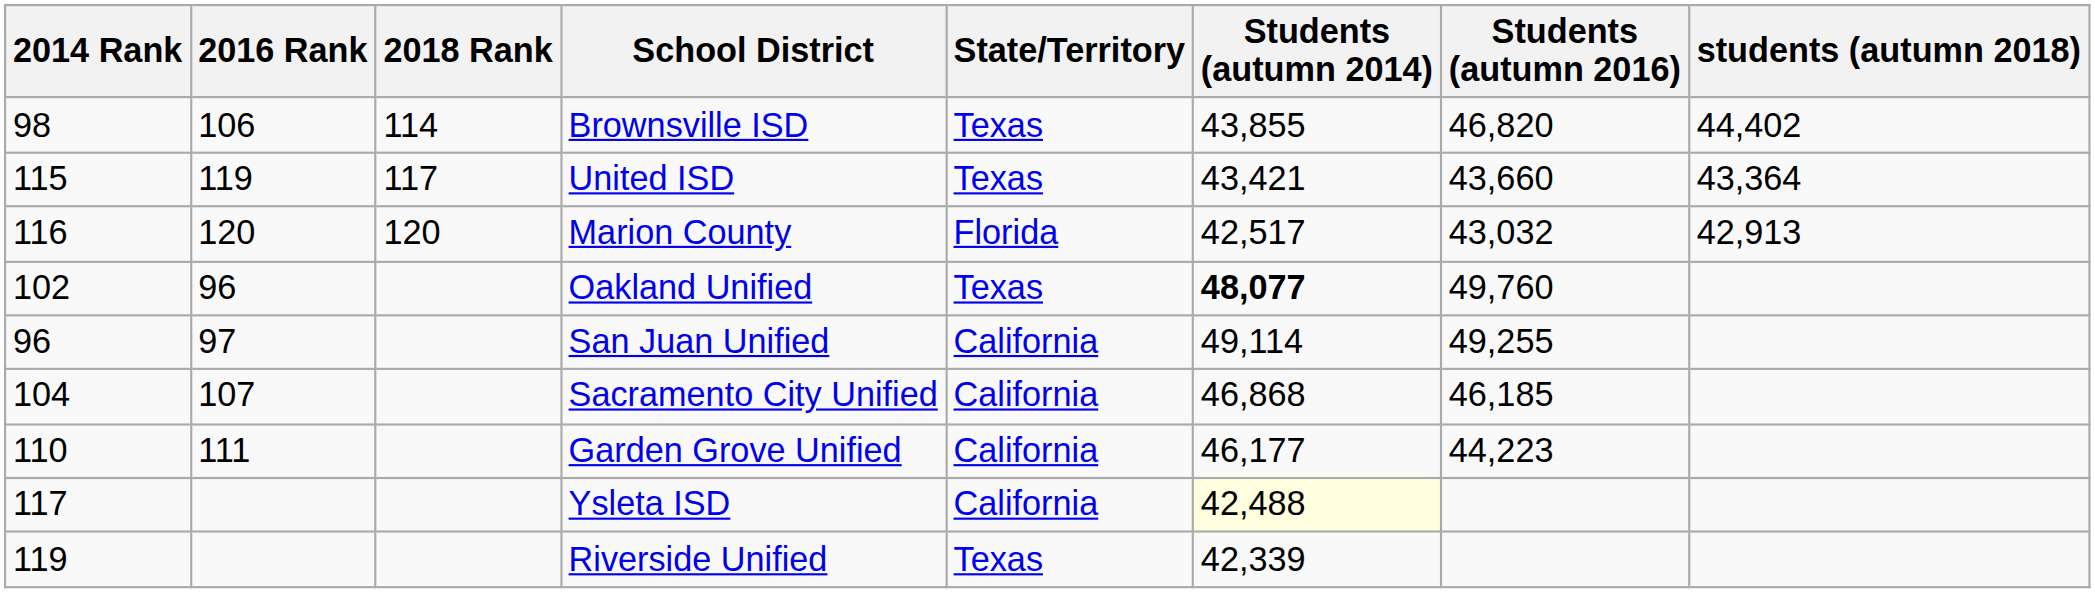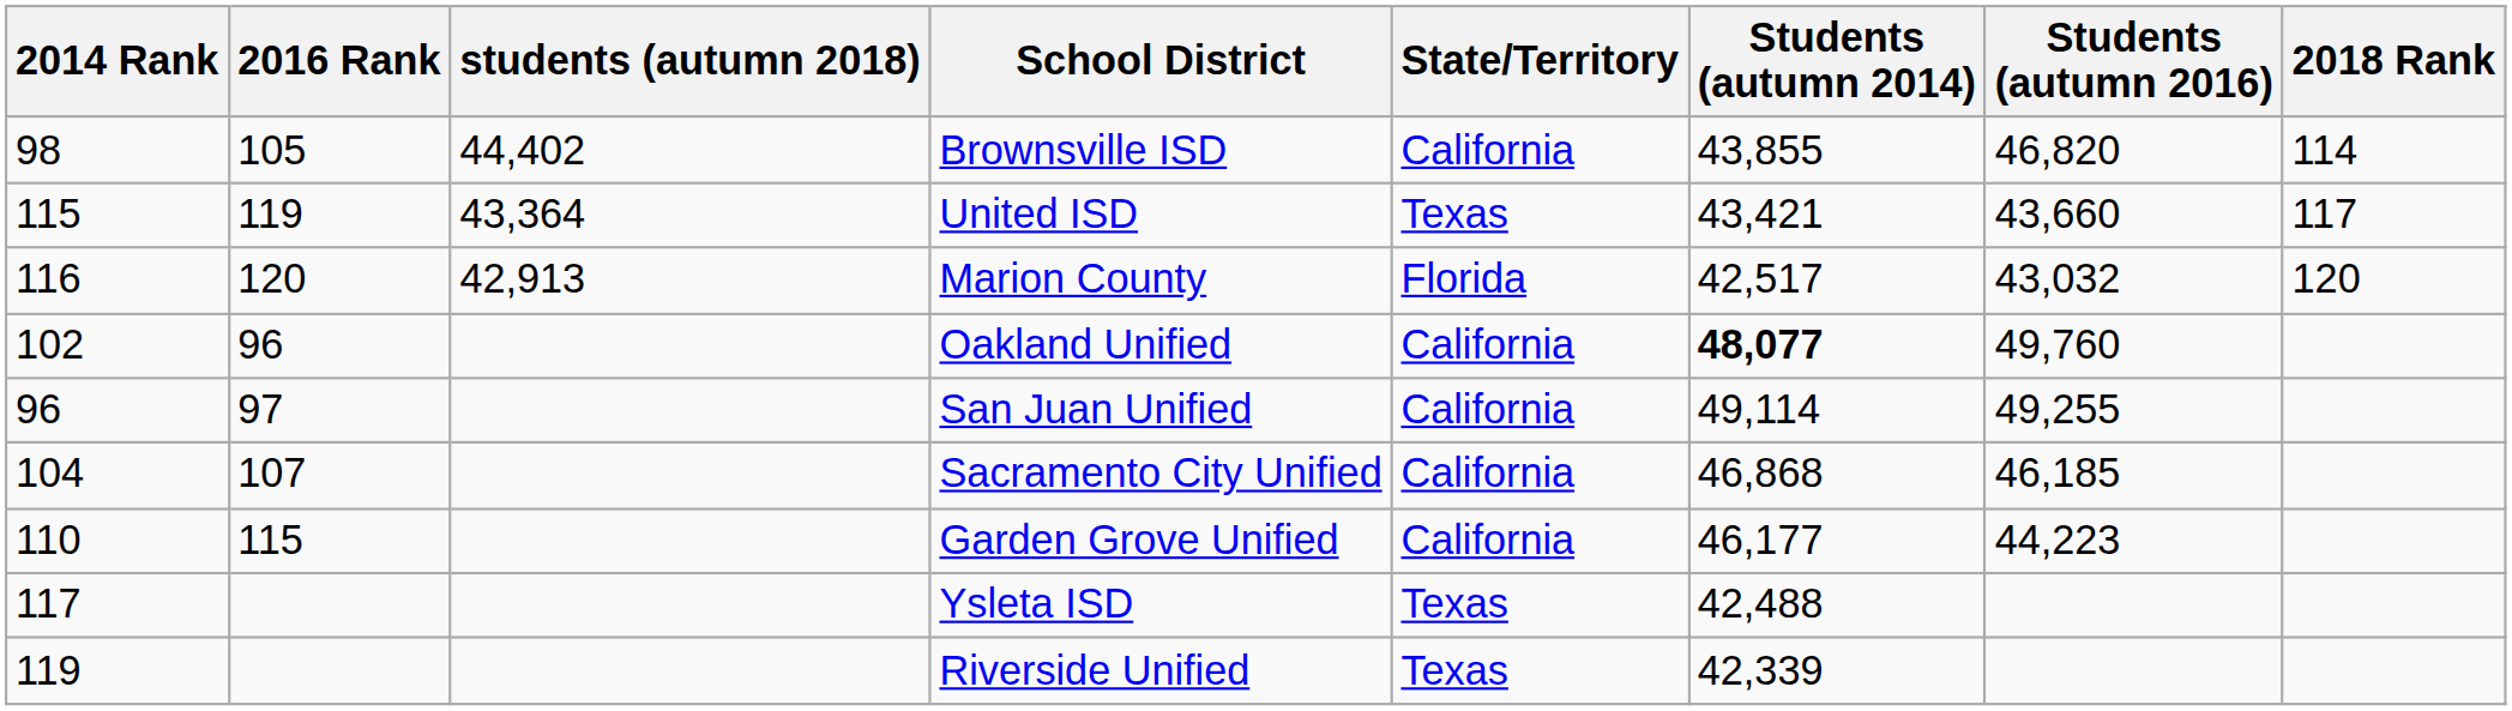 <table class="sortable wikitable">
 <tr>
 <th>2014 Rank </th>
 <th>2016 Rank </th>
-<th>2018 Rank</th>
+<th>students (autumn 2018)</th>
 <th>School District</th>
 <th>State/Territory</th>
 <th class="unsortable">Students <br> (autumn 2014)</th>
 <th class="unsortable">Students <br> (autumn 2016)</th>
-<th>students (autumn 2018)</th>
+<th>2018 Rank</th>
 </tr>
 <tr>
 <td>98</td>
-<td>106</td>
-<td>114</td>
+<td>105</td>
+<td>44,402</td>
 <td><a href='#'>Brownsville ISD</a></td>
-<td><a href='#'>Texas</a></td>
+<td><a href='#'>California</a></td>
 <td>43,855</td>
 <td>46,820</td>
-<td>44,402</td>
+<td>114</td>
 </tr>
 <tr>
 <td>115</td>
 <td>119</td>
-<td>117</td>
+<td>43,364</td>
 <td><a href='#'>United ISD</a></td>
 <td><a href='#'>Texas</a></td>
 <td>43,421</td>
 <td>43,660</td>
-<td>43,364</td>
+<td>117</td>
 </tr>
 <tr>
 <td>116</td>
 <td>120</td>
-<td>120</td>
+<td>42,913</td>
 <td><a href='#'>Marion County</a></td>
 <td><a href='#'>Florida</a></td>
 <td>42,517</td>
 <td>43,032</td>
-<td>42,913</td>
+<td>120</td>
 </tr>
 <tr>
 <td>102</td>
 <td>96</td>
 <td></td>
 <td><a href='#'>Oakland Unified</a></td>
-<td><a href='#'>Texas</a></td>
+<td><a href='#'>California</a></td>
 <td><strong>48,077</strong></td>
 <td>49,760</td>
 <td></td>
 </tr>
 <tr>
 <td>96</td>
 <td>97</td>
 <td></td>
 <td><a href='#'>San Juan Unified</a></td>
 <td><a href='#'>California</a></td>
 <td>49,114</td>
 <td>49,255</td>
 <td></td>
 </tr>
 <tr>
 <td>104</td>
 <td>107</td>
 <td></td>
 <td><a href='#'>Sacramento City Unified</a></td>
 <td><a href='#'>California</a></td>
 <td>46,868</td>
 <td>46,185</td>
 <td></td>
 </tr>
 <tr>
 <td>110</td>
-<td>111</td>
+<td>115</td>
 <td></td>
 <td><a href='#'>Garden Grove Unified</a></td>
 <td><a href='#'>California</a></td>
 <td>46,177</td>
 <td>44,223</td>
 <td></td>
 </tr>
 <tr>
 <td>117</td>
 <td></td>
 <td></td>
 <td><a href='#'>Ysleta ISD</a></td>
-<td><a href='#'>California</a></td>
-<td style="background: lightyellow;">42,488</td>
+<td><a href='#'>Texas</a></td>
+<td>42,488</td>
 <td></td>
 <td></td>
 </tr>
 <tr>
 <td>119</td>
 <td></td>
 <td></td>
 <td><a href='#'>Riverside Unified</a></td>
 <td><a href='#'>Texas</a></td>
 <td>42,339</td>
 <td></td>
 <td></td>
 </tr>
 </table>
